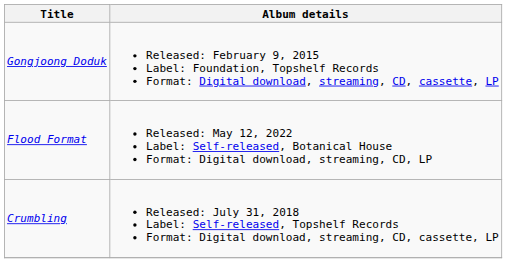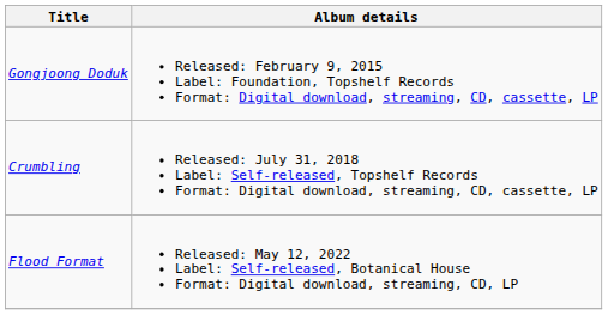 <table class="wikitable">
 <tr>
 <th>Title</th>
 <th>Album details</th>
 </tr>
 <tr>
 <td><em><a href='#'>Gongjoong Doduk</a></em><br></td>
 <td><br><ul><li>Released: February 9, 2015</li><li>Label: Foundation, Topshelf Records</li><li>Format: <a href='#'>Digital download</a>, <a href='#'>streaming</a>, <a href='#'>CD</a>, <a href='#'>cassette</a>, <a href='#'>LP</a></li></ul></td>
 </tr>
 <tr>
+<td><em><a href='#'>Crumbling</a></em><br></td>
+<td><br><ul><li>Released: July 31, 2018</li><li>Label: <a href='#'>Self-released</a>, Topshelf Records</li><li>Format: Digital download, streaming, CD, cassette, LP</li></ul></td>
+</tr>
+<tr>
 <td><em><a href='#'>Flood Format</a></em><br></td>
 <td><br><ul><li>Released: May 12, 2022</li><li>Label: <a href='#'>Self-released</a>, Botanical House</li><li>Format: Digital download, streaming, CD, LP</li></ul></td>
 </tr>
 <tr>
-<td><em><a href='#'>Crumbling</a></em><br></td>
-<td><br><ul><li>Released: July 31, 2018</li><li>Label: <a href='#'>Self-released</a>, Topshelf Records</li><li>Format: Digital download, streaming, CD, cassette, LP</li></ul></td>
-</tr>
-<tr>
 </tr>
 </table>
